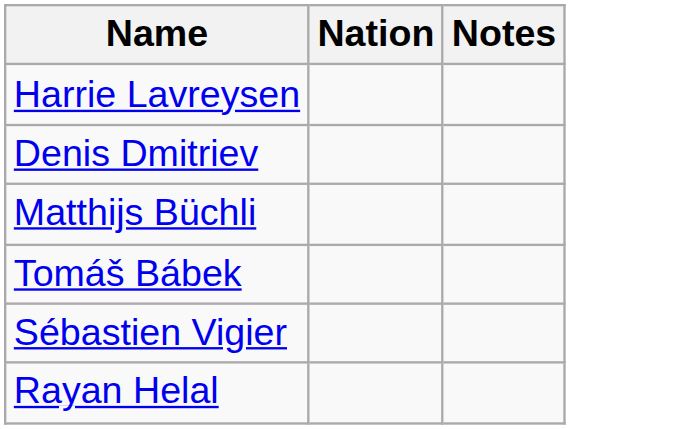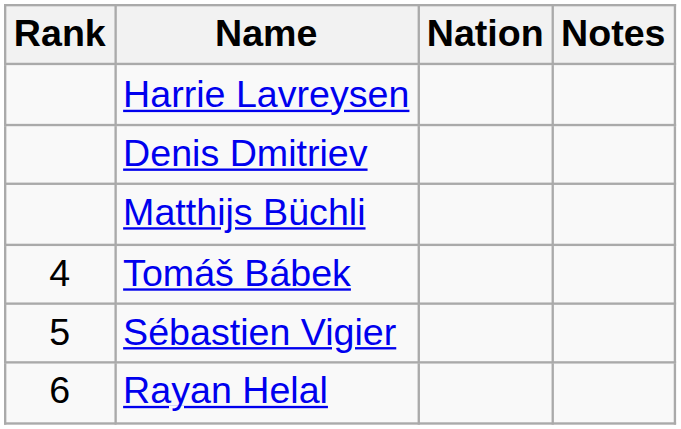 <table class="wikitable sortable" style="text-align:center">
 <tr>
+<th>Rank</th>
 <th>Name</th>
 <th>Nation</th>
 <th>Notes</th>
 </tr>
 <tr>
+<td></td>
 <td align=left><a href='#'>Harrie Lavreysen</a></td>
 <td align=left></td>
 <td></td>
 </tr>
 <tr>
+<td></td>
 <td align=left><a href='#'>Denis Dmitriev</a></td>
 <td align=left></td>
 <td></td>
 </tr>
 <tr>
+<td></td>
 <td align=left><a href='#'>Matthijs Büchli</a></td>
 <td align=left></td>
 <td></td>
 </tr>
 <tr>
+<td>4</td>
 <td align=left><a href='#'>Tomáš Bábek</a></td>
 <td align=left></td>
 <td></td>
 </tr>
 <tr>
+<td>5</td>
 <td align=left><a href='#'>Sébastien Vigier</a></td>
 <td align=left></td>
 <td></td>
 </tr>
 <tr>
+<td>6</td>
 <td align=left><a href='#'>Rayan Helal</a></td>
 <td align=left></td>
 <td></td>
 </tr>
 </table>
